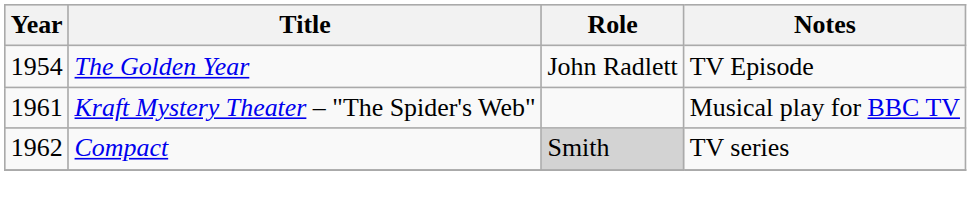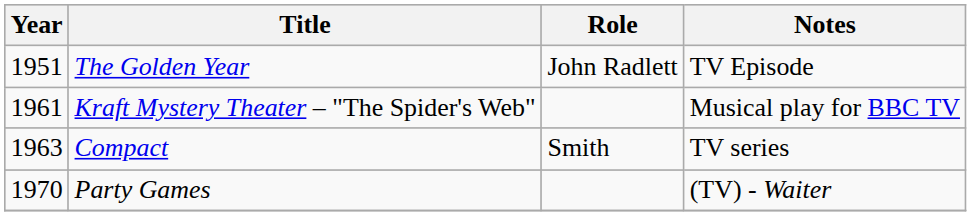 <table class="wikitable sortable">
 <tr>
 <th>Year</th>
 <th>Title</th>
 <th>Role</th>
 <th>Notes</th>
 </tr>
 <tr>
-<td>1954</td>
+<td>1951</td>
 <td><em><a href='#'>The Golden Year</a></em></td>
 <td>John Radlett</td>
 <td>TV Episode</td>
 </tr>
 <tr>
 <td>1961</td>
 <td><em><a href='#'>Kraft Mystery Theater</a></em> – "The Spider's Web"</td>
 <td></td>
 <td>Musical play for <a href='#'>BBC TV</a></td>
 </tr>
 <tr>
-<td>1962</td>
+<td>1963</td>
 <td><em><a href='#'>Compact</a></em></td>
-<td style="background: lightgrey;">Smith</td>
+<td>Smith</td>
 <td>TV series</td>
+</tr>
+<tr>
+<td>1970</td>
+<td><em>Party Games</em></td>
+<td></td>
+<td>(TV) - <em>Waiter</em></td>
 </tr>
 <tr>
 </tr>
 </table>
